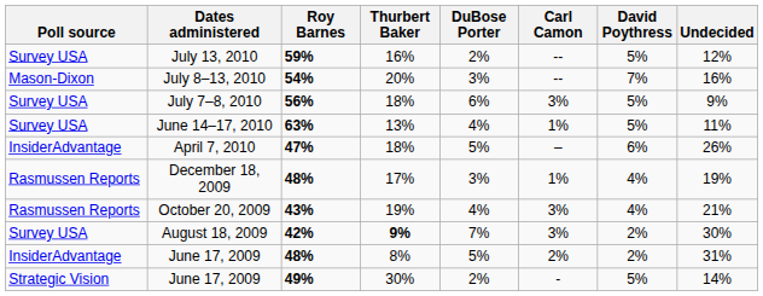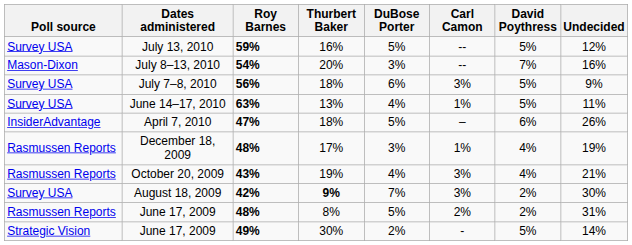 <table class="wikitable">
 <tr valign=bottom>
 <th style="width:150px;">Poll source</th>
 <th style="width:140px;">Dates administered</th>
 <th style="width:80px;">Roy<br>Barnes</th>
 <th style="width:80px;">Thurbert<br>Baker</th>
 <th style="width:80px;">DuBose<br>Porter</th>
 <th style="width:80px;">Carl<br>Camon</th>
 <th style="width:80px;">David<br>Poythress</th>
 <th>Undecided</th>
 </tr>
 <tr>
 <td><a href='#'>Survey USA</a></td>
 <td align=center>July 13, 2010</td>
 <td><strong>59%</strong></td>
 <td align=center>16%</td>
-<td align=center>2%</td>
+<td align=center>5%</td>
 <td align=center>--</td>
 <td align=center>5%</td>
 <td align=center>12%</td>
 </tr>
 <tr>
 <td><a href='#'>Mason-Dixon</a></td>
 <td align=center>July 8–13, 2010</td>
 <td><strong>54%</strong></td>
 <td align=center>20%</td>
 <td align=center>3%</td>
 <td align=center>--</td>
 <td align=center>7%</td>
 <td align=center>16%</td>
 </tr>
 <tr>
 <td><a href='#'>Survey USA</a></td>
 <td align=center>July 7–8, 2010</td>
 <td><strong>56%</strong></td>
 <td align=center>18%</td>
 <td align=center>6%</td>
 <td align=center>3%</td>
 <td align=center>5%</td>
 <td align=center>9%</td>
 </tr>
 <tr>
 <td><a href='#'>Survey USA</a></td>
 <td align=center>June 14–17, 2010</td>
 <td><strong>63%</strong></td>
 <td align=center>13%</td>
 <td align=center>4%</td>
 <td align=center>1%</td>
 <td align=center>5%</td>
 <td align=center>11%</td>
 </tr>
 <tr>
 <td><a href='#'>InsiderAdvantage</a></td>
 <td align=center>April 7, 2010</td>
 <td><strong>47%</strong></td>
 <td align=center>18%</td>
 <td align=center>5%</td>
 <td align=center>–</td>
 <td align=center>6%</td>
 <td align=center>26%</td>
 </tr>
 <tr>
 <td><a href='#'>Rasmussen Reports</a></td>
 <td align=center>December 18, 2009</td>
 <td><strong>48%</strong></td>
 <td align=center>17%</td>
 <td align=center>3%</td>
 <td align=center>1%</td>
 <td align=center>4%</td>
 <td align=center>19%</td>
 </tr>
 <tr>
 <td><a href='#'>Rasmussen Reports</a></td>
 <td align=center>October 20, 2009</td>
 <td><strong>43%</strong></td>
 <td align=center>19%</td>
 <td align=center>4%</td>
 <td align=center>3%</td>
 <td align=center>4%</td>
 <td align=center>21%</td>
 </tr>
 <tr>
 <td><a href='#'>Survey USA</a></td>
 <td align=center>August 18, 2009</td>
 <td><strong>42%</strong></td>
 <td align=center><strong>9%</strong></td>
 <td align=center>7%</td>
 <td align=center>3%</td>
 <td align=center>2%</td>
 <td align=center>30%</td>
 </tr>
 <tr>
-<td><a href='#'>InsiderAdvantage</a></td>
+<td><a href='#'>Rasmussen Reports</a></td>
 <td align=center>June 17, 2009</td>
 <td><strong>48%</strong></td>
 <td align=center>8%</td>
 <td align=center>5%</td>
 <td align=center>2%</td>
 <td align=center>2%</td>
 <td align=center>31%</td>
 </tr>
 <tr>
 <td><a href='#'>Strategic Vision</a></td>
 <td align=center>June 17, 2009</td>
 <td><strong>49%</strong></td>
 <td align=center>30%</td>
 <td align=center>2%</td>
 <td align=center>-</td>
 <td align=center>5%</td>
 <td align=center>14%</td>
 </tr>
 </table>
